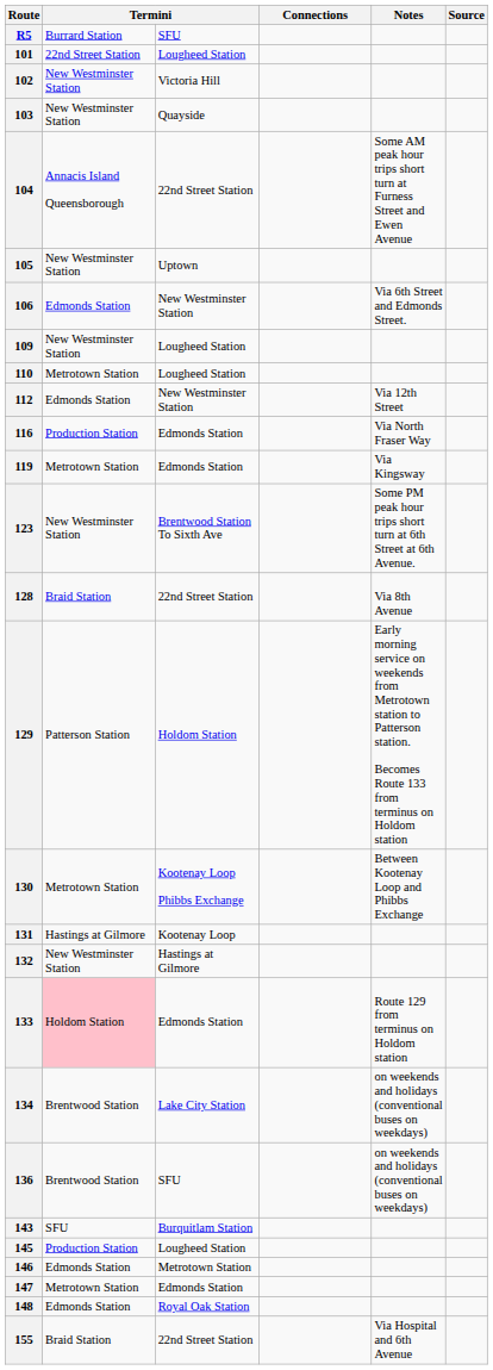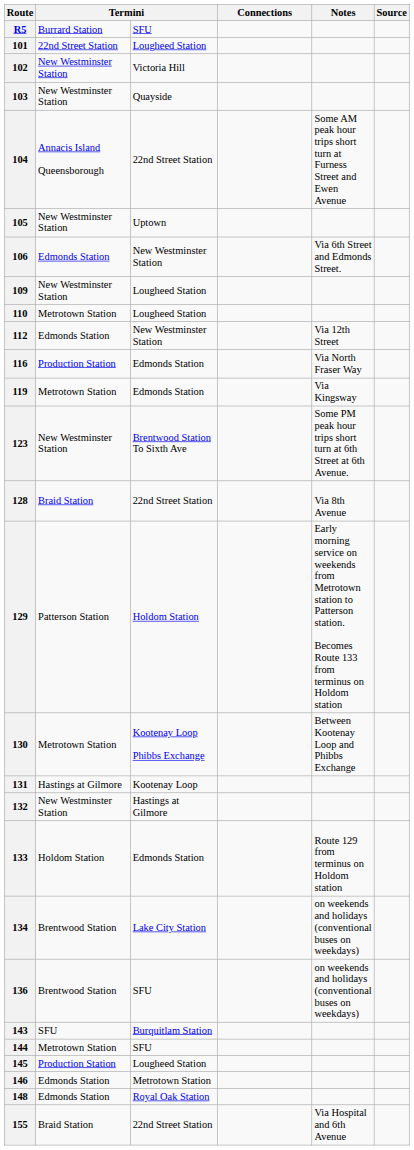 <table class="wikitable" style="width: 100%">
 <tr>
 <th width="40">Route</th>
 <th colspan=2>Termini</th>
 <th width="200">Connections</th>
 <th>Notes</th>
 <th>Source</th>
 </tr>
 <tr>
 <th><a href='#'>R5</a></th>
 <td><a href='#'>Burrard Station</a></td>
 <td><a href='#'>SFU</a></td>
 <td><br></td>
 <td></td>
 <td style="text-align: center;"></td>
 </tr>
 <tr>
 <th>101</th>
 <td width="180"><a href='#'>22nd Street Station</a></td>
 <td width="180"><a href='#'>Lougheed Station</a></td>
 <td></td>
 <td></td>
 <td style="text-align: center;"></td>
 </tr>
 <tr>
 <th>102</th>
 <td><a href='#'>New Westminster Station</a></td>
 <td>Victoria Hill<br></td>
 <td></td>
 <td><br></td>
 <td style="text-align: center;"></td>
 </tr>
 <tr>
 <th>103</th>
 <td>New Westminster Station</td>
 <td>Quayside<br></td>
 <td></td>
 <td><br></td>
 <td style="text-align: center;"></td>
 </tr>
 <tr>
 <th>104</th>
 <td><a href='#'>Annacis Island</a><br><br>Queensborough<br></td>
 <td>22nd Street Station</td>
 <td></td>
 <td> Some AM peak hour trips short turn at Furness Street and Ewen Avenue</td>
 <td style="text-align: center;"></td>
 </tr>
 <tr>
 <th>105</th>
 <td>New Westminster Station</td>
 <td>Uptown<br></td>
 <td></td>
 <td></td>
 <td style="text-align: center;"></td>
 </tr>
 <tr>
 <th>106</th>
 <td><a href='#'>Edmonds Station</a></td>
 <td>New Westminster Station</td>
 <td></td>
 <td>Via 6th Street and Edmonds Street.</td>
 <td style="text-align: center;"></td>
 </tr>
 <tr>
 <th>109</th>
 <td>New Westminster Station</td>
 <td>Lougheed Station</td>
 <td></td>
 <td></td>
 <td style="text-align: center;"></td>
 </tr>
 <tr>
 <th>110</th>
 <td>Metrotown Station</td>
 <td>Lougheed Station</td>
 <td></td>
 <td></td>
 <td style="text-align: center;"></td>
 </tr>
 <tr>
 <th>112</th>
 <td>Edmonds Station</td>
 <td>New Westminster Station</td>
 <td></td>
 <td>Via 12th Street</td>
 <td style="text-align: center;"></td>
 </tr>
 <tr>
 <th>116</th>
 <td><a href='#'>Production Station</a></td>
 <td>Edmonds Station</td>
 <td></td>
 <td>Via North Fraser Way</td>
 <td style="text-align: center;"></td>
 </tr>
 <tr>
 <th>119</th>
 <td>Metrotown Station</td>
 <td>Edmonds Station</td>
 <td></td>
 <td>Via Kingsway</td>
 <td style="text-align: center;"></td>
 </tr>
 <tr>
 <th>123</th>
 <td>New Westminster Station</td>
 <td><a href='#'>Brentwood Station</a><br> To Sixth Ave<br></td>
 <td></td>
 <td> Some PM peak hour trips short turn at 6th Street at 6th Avenue.</td>
 <td style="text-align: center;"></td>
 </tr>
 <tr>
 <th>128</th>
 <td><a href='#'>Braid Station</a></td>
 <td>22nd Street Station</td>
 <td></td>
 <td><br>Via 8th Avenue</td>
 <td style="text-align: center;"></td>
 </tr>
 <tr>
 <th>129</th>
 <td>Patterson Station</td>
 <td><a href='#'>Holdom Station</a></td>
 <td></td>
 <td> Early morning service on weekends from Metrotown station to Patterson station.<br><br>Becomes Route 133 from terminus on Holdom station</td>
 <td style="text-align: center;"></td>
 </tr>
 <tr>
 <th>130</th>
 <td>Metrotown Station</td>
 <td><a href='#'>Kootenay Loop</a><br><br><a href='#'>Phibbs Exchange</a></td>
 <td></td>
 <td> Between Kootenay Loop and Phibbs Exchange</td>
 <td style="text-align: center;"></td>
 </tr>
 <tr>
 <th>131</th>
 <td>Hastings at Gilmore<br></td>
 <td>Kootenay Loop</td>
 <td></td>
 <td></td>
 <td style="text-align: center;"></td>
 </tr>
 <tr>
 <th>132</th>
 <td>New Westminster Station</td>
 <td>Hastings at Gilmore<br></td>
 <td></td>
 <td></td>
 <td style="text-align: center;"></td>
 </tr>
 <tr>
 <th>133</th>
-<td style="background: pink;">Holdom Station</td>
+<td>Holdom Station</td>
 <td>Edmonds Station</td>
 <td></td>
 <td><br>Route 129 from terminus on Holdom station</td>
 <td style="text-align: center;"></td>
 </tr>
 <tr>
 <th>134</th>
 <td>Brentwood Station</td>
 <td><a href='#'>Lake City Station</a></td>
 <td></td>
 <td> on weekends and holidays (conventional buses on weekdays)</td>
 <td style="text-align: center;"></td>
 </tr>
 <tr>
 <th>136</th>
 <td>Brentwood Station</td>
 <td>SFU</td>
 <td></td>
 <td> on weekends and holidays (conventional buses on weekdays)</td>
 <td style="text-align: center;"></td>
 </tr>
 <tr>
 <th>143</th>
 <td>SFU</td>
 <td><a href='#'>Burquitlam Station</a></td>
 <td></td>
 <td></td>
 <td style="text-align: center;"></td>
 </tr>
 <tr>
+<th>144</th>
+<td>Metrotown Station</td>
+<td>SFU</td>
+<td></td>
+<td></td>
+<td style="text-align: center;"></td>
+</tr>
+<tr>
 <th>145</th>
 <td><a href='#'>Production Station</a></td>
 <td>Lougheed Station</td>
 <td></td>
 <td></td>
 <td style="text-align: center;"></td>
 </tr>
 <tr>
 <th>146</th>
 <td>Edmonds Station</td>
 <td>Metrotown Station</td>
-<td></td>
-<td></td>
-<td style="text-align: center;"></td>
-</tr>
-<tr>
-<th>147</th>
-<td>Metrotown Station</td>
-<td>Edmonds Station</td>
 <td></td>
 <td></td>
 <td style="text-align: center;"></td>
 </tr>
 <tr>
 <th>148</th>
 <td>Edmonds Station</td>
 <td><a href='#'>Royal Oak Station</a></td>
 <td></td>
 <td></td>
 <td style="text-align: center;"></td>
 </tr>
 <tr>
 <th>155</th>
 <td>Braid Station</td>
 <td>22nd Street Station</td>
 <td></td>
 <td>Via Hospital and 6th Avenue</td>
 <td style="text-align: center;"></td>
 </tr>
 </table>
